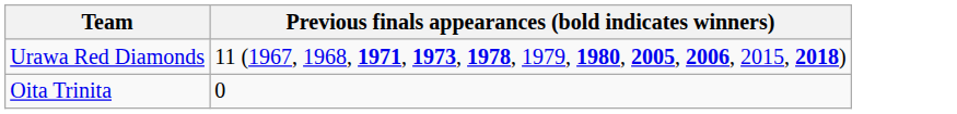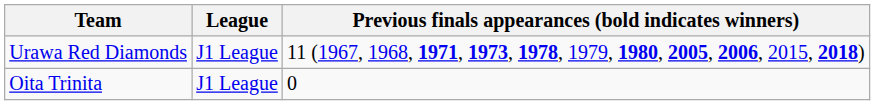 <table class="wikitable">
 <tr>
 <th>Team</th>
+<th>League</th>
 <th>Previous finals appearances (bold indicates winners)</th>
 </tr>
 <tr>
 <td><a href='#'>Urawa Red Diamonds</a></td>
+<td><a href='#'>J1 League</a></td>
 <td>11 (<a href='#'>1967</a>, <a href='#'>1968</a>, <a href='#'><strong>1971</strong></a>, <a href='#'><strong>1973</strong></a>, <a href='#'><strong>1978</strong></a>, <a href='#'>1979</a>, <a href='#'><strong>1980</strong></a>, <a href='#'><strong>2005</strong></a>, <a href='#'><strong>2006</strong></a>, <a href='#'>2015</a>, <a href='#'><strong>2018</strong></a>)</td>
 </tr>
 <tr>
 <td><a href='#'>Oita Trinita</a></td>
+<td><a href='#'>J1 League</a></td>
 <td>0</td>
 </tr>
 </table>
